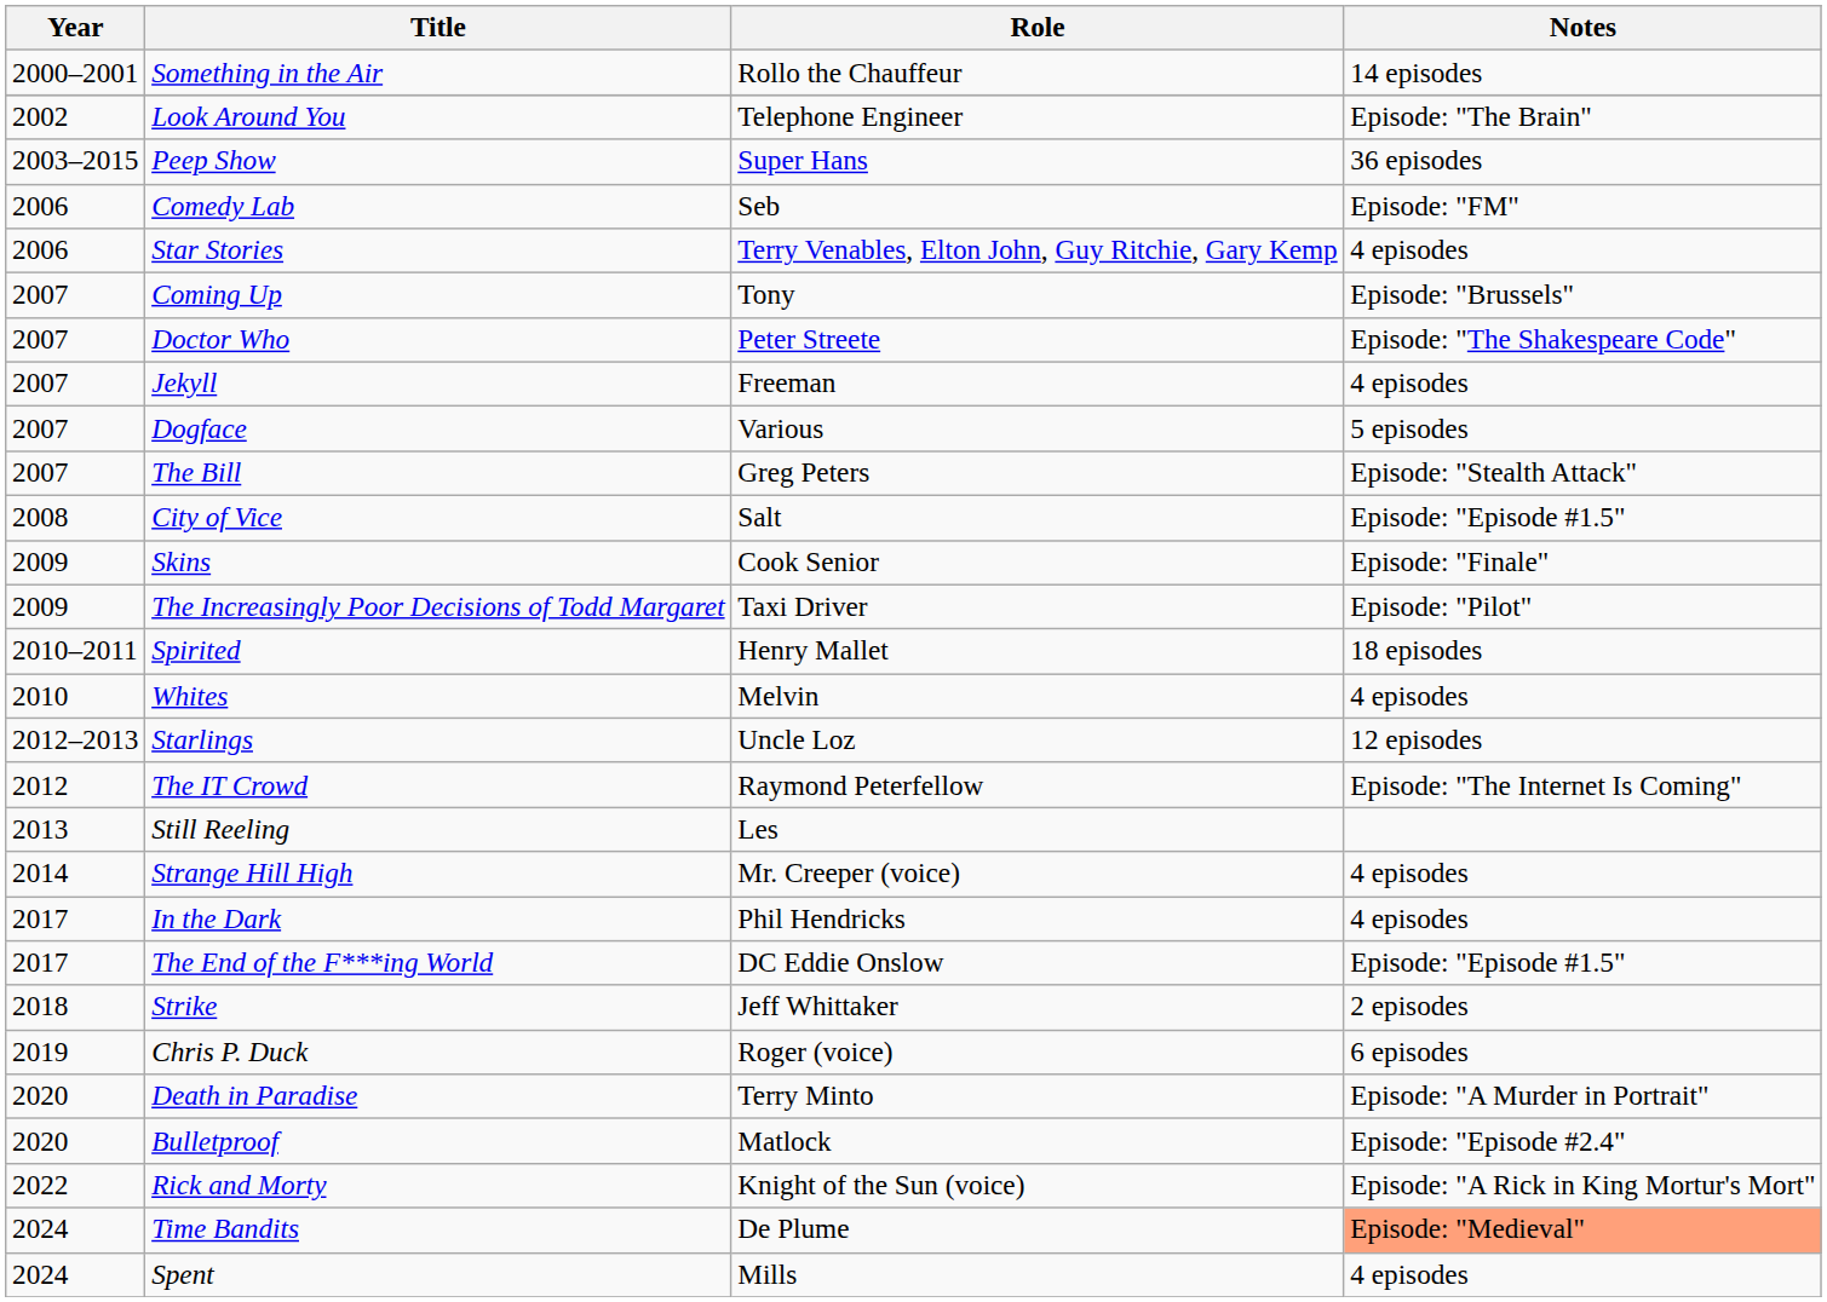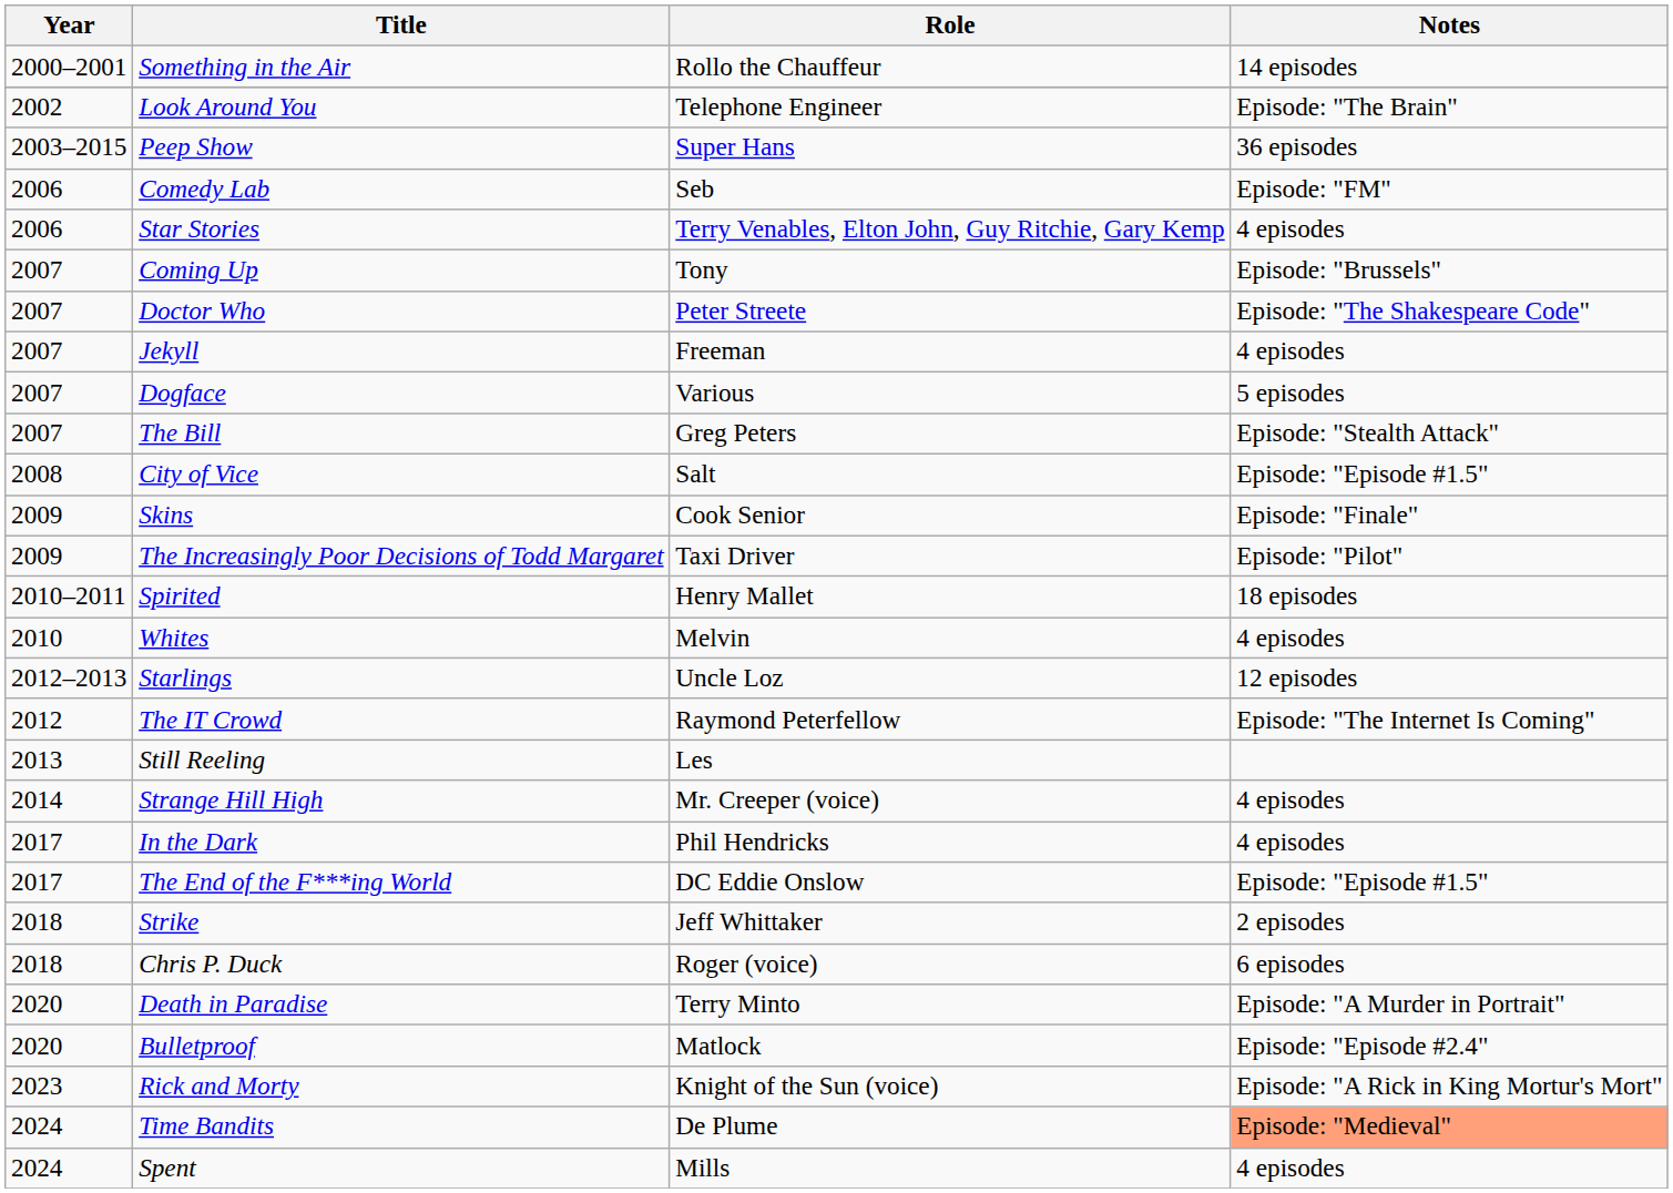 <table class="wikitable sortable">
 <tr>
 <th>Year</th>
 <th>Title</th>
 <th>Role</th>
 <th>Notes</th>
 </tr>
 <tr>
 <td>2000–2001</td>
 <td><em><a href='#'>Something in the Air</a></em></td>
 <td>Rollo the Chauffeur</td>
 <td>14 episodes</td>
 </tr>
 <tr>
 </tr>
 <tr>
 <td>2002</td>
 <td><em><a href='#'>Look Around You</a></em></td>
 <td>Telephone Engineer</td>
 <td>Episode: "The Brain"</td>
 </tr>
 <tr>
 <td>2003–2015</td>
 <td><em><a href='#'>Peep Show</a></em></td>
 <td><a href='#'>Super Hans</a></td>
 <td>36 episodes</td>
 </tr>
 <tr>
 <td>2006</td>
 <td><em><a href='#'>Comedy Lab</a></em></td>
 <td>Seb</td>
 <td>Episode: "FM"</td>
 </tr>
 <tr>
 <td>2006</td>
 <td><em><a href='#'>Star Stories</a></em></td>
 <td><a href='#'>Terry Venables</a>, <a href='#'>Elton John</a>, <a href='#'>Guy Ritchie</a>, <a href='#'>Gary Kemp</a></td>
 <td>4 episodes</td>
 </tr>
 <tr>
 <td>2007</td>
 <td><em><a href='#'>Coming Up</a></em></td>
 <td>Tony</td>
 <td>Episode: "Brussels"</td>
 </tr>
 <tr>
 <td>2007</td>
 <td><em><a href='#'>Doctor Who</a></em></td>
 <td><a href='#'>Peter Streete</a></td>
 <td>Episode: "<a href='#'>The Shakespeare Code</a>"</td>
 </tr>
 <tr>
 <td>2007</td>
 <td><em><a href='#'>Jekyll</a></em></td>
 <td>Freeman</td>
 <td>4 episodes</td>
 </tr>
 <tr>
 <td>2007</td>
 <td><em><a href='#'>Dogface</a></em></td>
 <td>Various</td>
 <td>5 episodes</td>
 </tr>
 <tr>
 <td>2007</td>
 <td><em><a href='#'>The Bill</a></em></td>
 <td>Greg Peters</td>
 <td>Episode: "Stealth Attack"</td>
 </tr>
 <tr>
 <td>2008</td>
 <td><em><a href='#'>City of Vice</a></em></td>
 <td>Salt</td>
 <td>Episode: "Episode #1.5"</td>
 </tr>
 <tr>
 <td>2009</td>
 <td><em><a href='#'>Skins</a></em></td>
 <td>Cook Senior</td>
 <td>Episode: "Finale"</td>
 </tr>
 <tr>
 <td>2009</td>
 <td><em><a href='#'>The Increasingly Poor Decisions of Todd Margaret</a></em></td>
 <td>Taxi Driver</td>
 <td>Episode: "Pilot"</td>
 </tr>
 <tr>
 <td>2010–2011</td>
 <td><em><a href='#'>Spirited</a></em></td>
 <td>Henry Mallet</td>
 <td>18 episodes</td>
 </tr>
 <tr>
 <td>2010</td>
 <td><em><a href='#'>Whites</a></em></td>
 <td>Melvin</td>
 <td>4 episodes</td>
 </tr>
 <tr>
 <td>2012–2013</td>
 <td><em><a href='#'>Starlings</a></em></td>
 <td>Uncle Loz</td>
 <td>12 episodes</td>
 </tr>
 <tr>
 <td>2012</td>
 <td><em><a href='#'>The IT Crowd</a></em></td>
 <td>Raymond Peterfellow</td>
 <td>Episode: "The Internet Is Coming"</td>
 </tr>
 <tr>
 <td>2013</td>
 <td><em>Still Reeling</em></td>
 <td>Les</td>
 <td></td>
 </tr>
 <tr>
 <td>2014</td>
 <td><em><a href='#'>Strange Hill High</a></em></td>
 <td>Mr. Creeper (voice)</td>
 <td>4 episodes</td>
 </tr>
 <tr>
 <td>2017</td>
 <td><em><a href='#'>In the Dark</a></em></td>
 <td>Phil Hendricks</td>
 <td>4 episodes</td>
 </tr>
 <tr>
 <td>2017</td>
 <td><em><a href='#'>The End of the F***ing World</a></em></td>
 <td>DC Eddie Onslow</td>
 <td>Episode: "Episode #1.5"</td>
 </tr>
 <tr>
 <td>2018</td>
 <td><em><a href='#'>Strike</a></em></td>
 <td>Jeff Whittaker</td>
 <td>2 episodes</td>
 </tr>
 <tr>
-<td>2019</td>
+<td>2018</td>
 <td><em>Chris P. Duck</em></td>
 <td>Roger (voice)</td>
 <td>6 episodes</td>
 </tr>
 <tr>
 <td>2020</td>
 <td><em><a href='#'>Death in Paradise</a></em></td>
 <td>Terry Minto</td>
 <td>Episode: "A Murder in Portrait"</td>
 </tr>
 <tr>
 <td>2020</td>
 <td><em><a href='#'>Bulletproof</a></em></td>
 <td>Matlock</td>
 <td>Episode: "Episode #2.4"</td>
 </tr>
 <tr>
-<td>2022</td>
+<td>2023</td>
 <td><em><a href='#'>Rick and Morty</a></em></td>
 <td>Knight of the Sun (voice)</td>
 <td>Episode: "A Rick in King Mortur's Mort"</td>
 </tr>
 <tr>
 <td>2024</td>
 <td><em><a href='#'>Time Bandits</a></em></td>
 <td>De Plume</td>
 <td style="background: lightsalmon;">Episode: "Medieval"</td>
 </tr>
 <tr>
 <td>2024</td>
 <td><em>Spent</em></td>
 <td>Mills</td>
 <td>4 episodes</td>
 </tr>
 </table>
